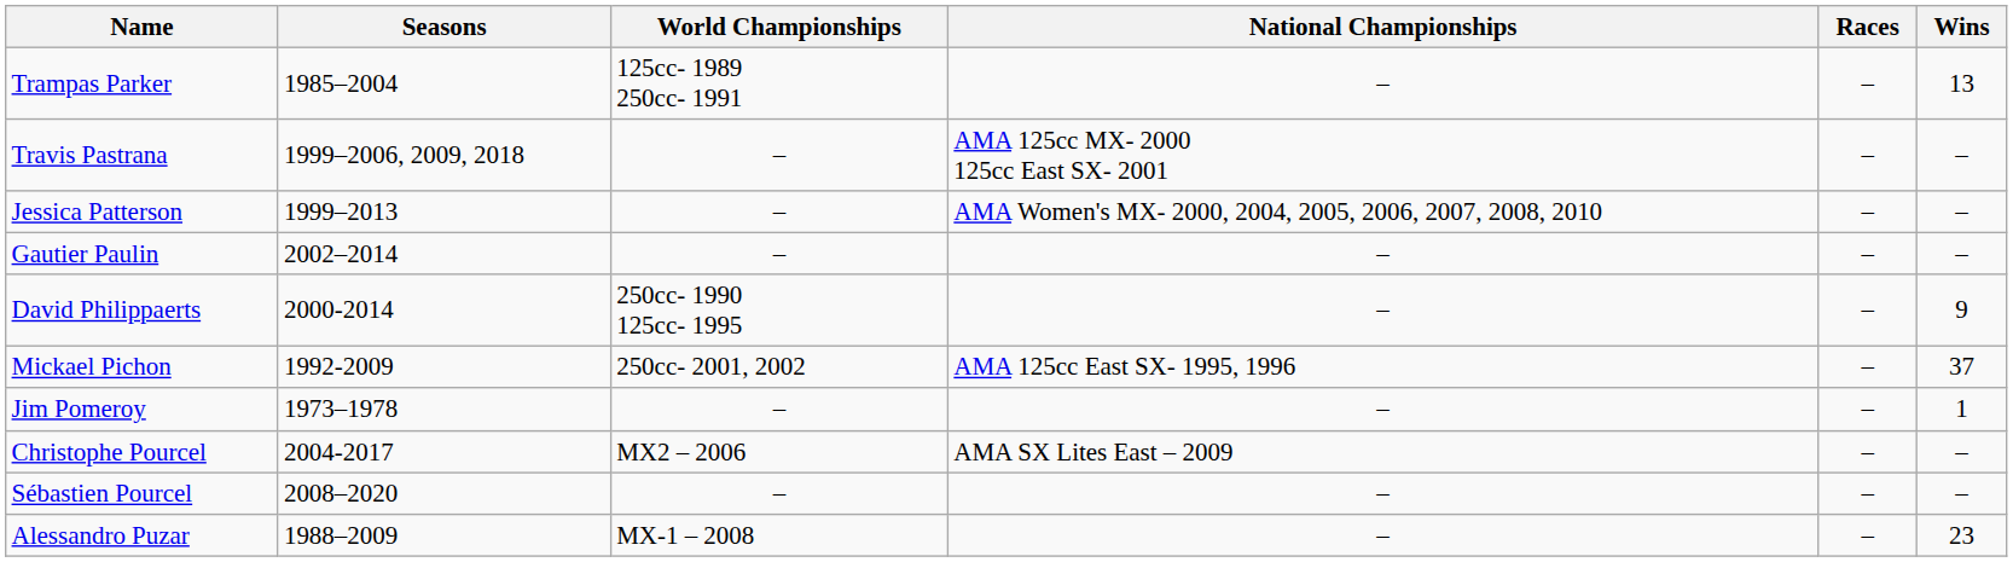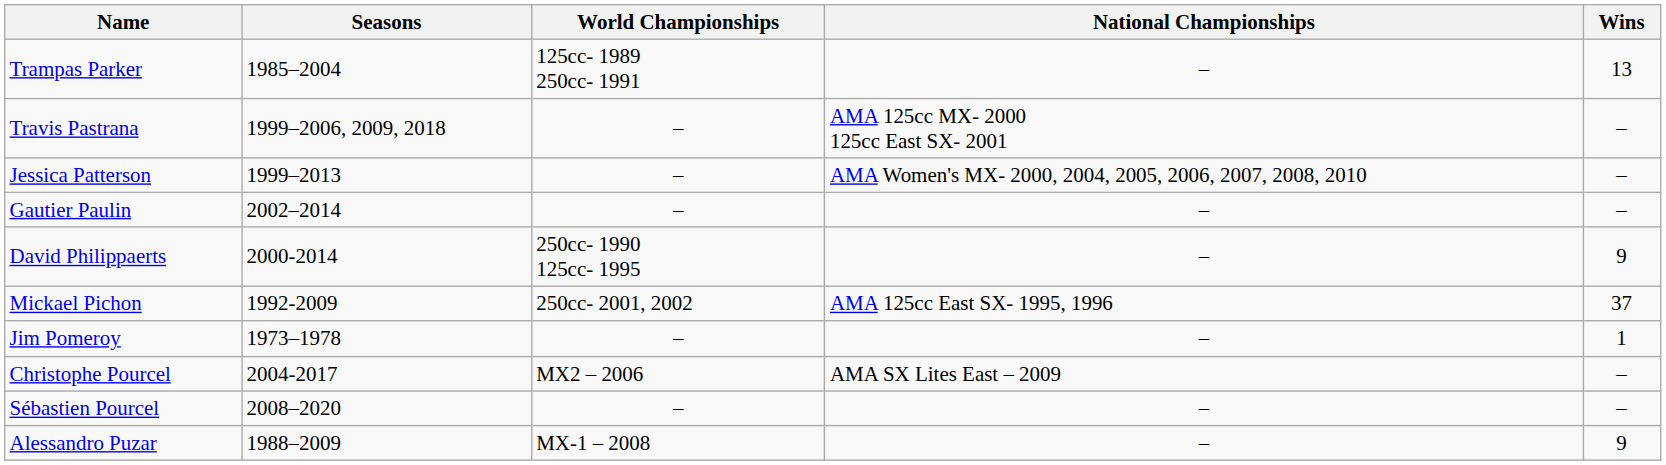 <table class="sort wikitable sortable" style="font-size:95%;" width=95%>
 <tr>
 <th>Name</th>
 <th>Seasons</th>
 <th>World Championships</th>
 <th>National Championships</th>
-<th>Races</th>
 <th>Wins</th>
 </tr>
 <tr>
 <td> <a href='#'>Trampas Parker</a></td>
 <td>1985–2004</td>
 <td>125cc- 1989<br>250cc- 1991</td>
-<td align="center">–</td>
 <td align="center">–</td>
 <td align="center">13</td>
 </tr>
 <tr>
 <td> <a href='#'>Travis Pastrana</a></td>
 <td>1999–2006, 2009, 2018</td>
 <td align="center">–</td>
 <td><a href='#'>AMA</a> 125cc MX- 2000<br>125cc East SX- 2001</td>
 <td align="center">–</td>
-<td align="center">–</td>
 </tr>
 <tr>
 <td> <a href='#'>Jessica Patterson</a></td>
 <td>1999–2013</td>
 <td align="center">–</td>
 <td><a href='#'>AMA</a> Women's MX- 2000, 2004, 2005, 2006, 2007, 2008, 2010</td>
 <td align="center">–</td>
-<td align="center">–</td>
 </tr>
 <tr>
 <td> <a href='#'>Gautier Paulin</a></td>
 <td>2002–2014</td>
-<td align="center">–</td>
 <td align="center">–</td>
 <td align="center">–</td>
 <td align="center">–</td>
 </tr>
 <tr>
 <td> <a href='#'>David Philippaerts</a></td>
 <td>2000-2014</td>
 <td>250cc- 1990<br>125cc- 1995</td>
 <td align="center">–</td>
-<td align="center">–</td>
 <td align="center">9</td>
 </tr>
 <tr>
 <td> <a href='#'>Mickael Pichon</a></td>
 <td>1992-2009</td>
 <td>250cc- 2001, 2002</td>
 <td><a href='#'>AMA</a> 125cc East SX- 1995, 1996</td>
-<td align="center">–</td>
 <td align="center">37</td>
 </tr>
 <tr>
 <td> <a href='#'>Jim Pomeroy</a></td>
 <td>1973–1978</td>
-<td align="center">–</td>
 <td align="center">–</td>
 <td align="center">–</td>
 <td align="center">1</td>
 </tr>
 <tr>
 <td> <a href='#'>Christophe Pourcel</a></td>
 <td>2004-2017</td>
 <td>MX2 – 2006</td>
 <td>AMA SX Lites East – 2009</td>
 <td align="center">–</td>
-<td align="center">–</td>
 </tr>
 <tr>
 <td> <a href='#'>Sébastien Pourcel</a></td>
 <td>2008–2020</td>
-<td align="center">–</td>
 <td align="center">–</td>
 <td align="center">–</td>
 <td align="center">–</td>
 </tr>
 <tr>
 <td> <a href='#'>Alessandro Puzar</a></td>
 <td>1988–2009</td>
 <td>MX-1 – 2008</td>
 <td align="center">–</td>
-<td align="center">–</td>
-<td align="center">23</td>
+<td align="center">9</td>
 </tr>
 </table>
